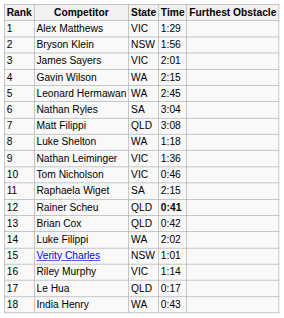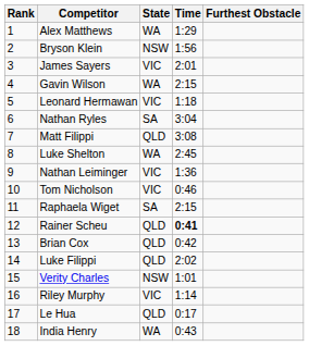 <table class="wikitable sortable mw-collapsible">
 <tr>
 <th>Rank</th>
 <th>Competitor</th>
 <th>State</th>
 <th>Time</th>
 <th>Furthest Obstacle</th>
 </tr>
 <tr>
 <td>1</td>
 <td>Alex Matthews</td>
-<td>VIC</td>
+<td>WA</td>
 <td>1:29</td>
 <td></td>
 </tr>
 <tr>
 <td>2</td>
 <td>Bryson Klein</td>
 <td>NSW</td>
 <td>1:56</td>
 <td></td>
 </tr>
 <tr>
 <td>3</td>
 <td>James Sayers</td>
 <td>VIC</td>
 <td>2:01</td>
 <td></td>
 </tr>
 <tr>
 <td>4</td>
 <td>Gavin Wilson</td>
 <td>WA</td>
 <td>2:15</td>
 <td></td>
 </tr>
 <tr>
 <td>5</td>
 <td>Leonard Hermawan</td>
-<td>WA</td>
-<td>2:45</td>
+<td>VIC</td>
+<td>1:18</td>
 <td></td>
 </tr>
 <tr>
 <td>6</td>
 <td>Nathan Ryles</td>
 <td>SA</td>
 <td>3:04</td>
 <td></td>
 </tr>
 <tr>
 <td>7</td>
 <td>Matt Filippi</td>
 <td>QLD</td>
 <td>3:08</td>
 <td></td>
 </tr>
 <tr>
 <td>8</td>
 <td>Luke Shelton</td>
 <td>WA</td>
-<td>1:18</td>
+<td>2:45</td>
 <td></td>
 </tr>
 <tr>
 <td>9</td>
 <td>Nathan Leiminger</td>
 <td>VIC</td>
 <td>1:36</td>
 <td></td>
 </tr>
 <tr>
 <td>10</td>
 <td>Tom Nicholson</td>
 <td>VIC</td>
 <td>0:46</td>
 <td></td>
 </tr>
 <tr>
 <td>11</td>
 <td>Raphaela Wiget</td>
 <td>SA</td>
 <td>2:15</td>
 <td></td>
 </tr>
 <tr>
 <td>12</td>
 <td>Rainer Scheu</td>
 <td>QLD</td>
 <td><strong>0:41</strong></td>
 <td></td>
 </tr>
 <tr>
 <td>13</td>
 <td>Brian Cox</td>
 <td>QLD</td>
 <td>0:42</td>
 <td></td>
 </tr>
 <tr>
 <td>14</td>
 <td>Luke Filippi</td>
-<td>WA</td>
+<td>QLD</td>
 <td>2:02</td>
 <td></td>
 </tr>
 <tr>
 <td>15</td>
 <td><a href='#'>Verity Charles</a></td>
 <td>NSW</td>
 <td>1:01</td>
 <td></td>
 </tr>
 <tr>
 <td>16</td>
 <td>Riley Murphy</td>
 <td>VIC</td>
 <td>1:14</td>
 <td></td>
 </tr>
 <tr>
 <td>17</td>
 <td>Le Hua</td>
 <td>QLD</td>
 <td>0:17</td>
 <td></td>
 </tr>
 <tr>
 <td>18</td>
 <td>India Henry</td>
 <td>WA</td>
 <td>0:43</td>
 <td></td>
 </tr>
 </table>
